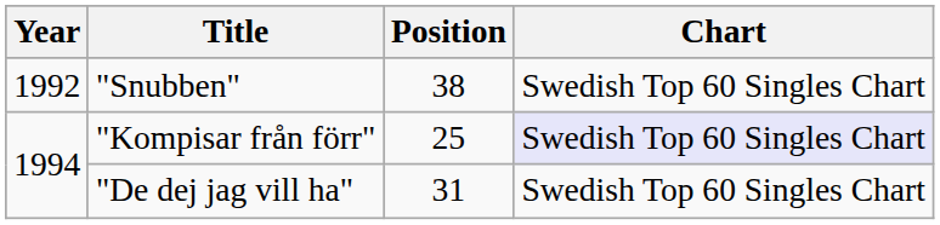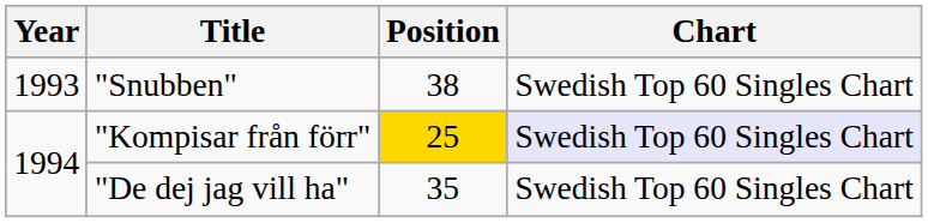 <table class="wikitable">
 <tr>
 <th>Year</th>
 <th>Title</th>
 <th>Position</th>
 <th>Chart</th>
 </tr>
 <tr>
-<td>1992</td>
+<td>1993</td>
 <td>"Snubben"</td>
 <td style="text-align:center;">38</td>
 <td>Swedish Top 60 Singles Chart</td>
 </tr>
 <tr>
 <td rowspan="2">1994</td>
 <td>"Kompisar från förr"</td>
-<td style="text-align:center;">25</td>
+<td style="background: gold; text-align:center;">25</td>
 <td style="background: lavender;">Swedish Top 60 Singles Chart</td>
 </tr>
 <tr>
 <td>"De dej jag vill ha"</td>
-<td style="text-align:center;">31</td>
+<td style="text-align:center;">35</td>
 <td>Swedish Top 60 Singles Chart</td>
 </tr>
 </table>
